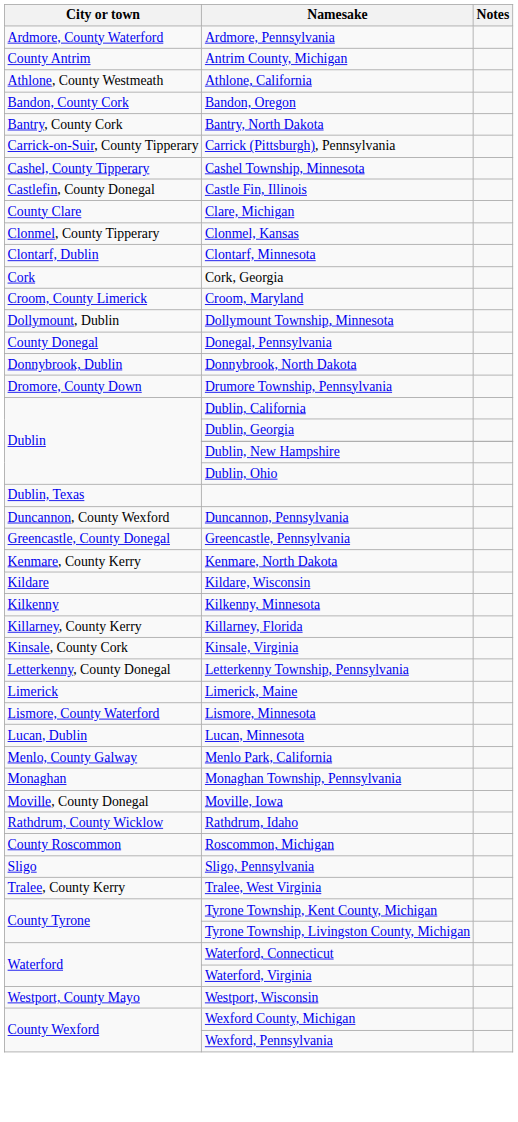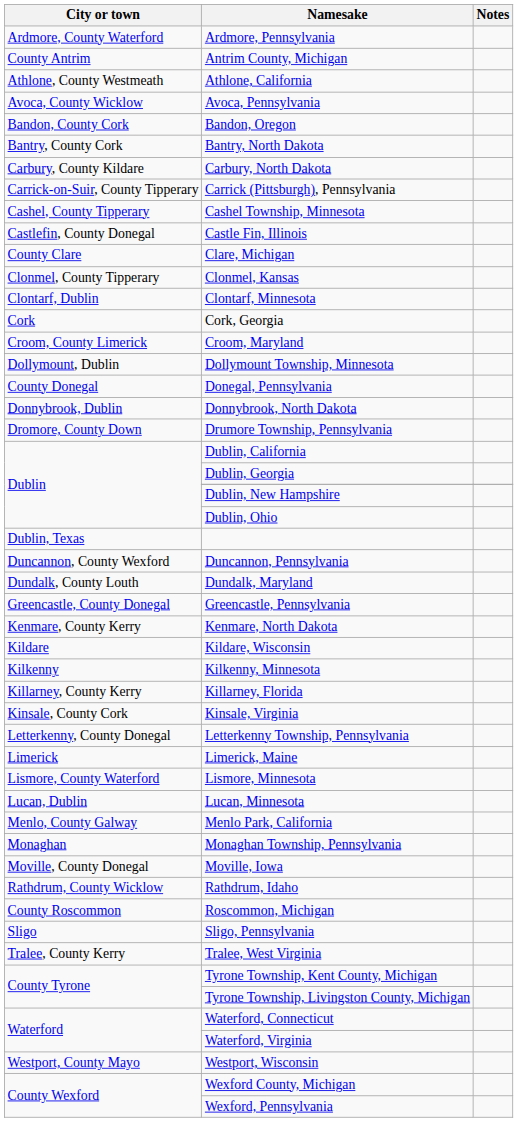 <table class="wikitable">
 <tr>
 <th>City or town</th>
 <th>Namesake</th>
 <th>Notes</th>
 </tr>
 <tr>
 <td><a href='#'>Ardmore, County Waterford</a></td>
 <td><a href='#'>Ardmore, Pennsylvania</a></td>
 <td> </td>
 </tr>
 <tr>
 <td><a href='#'>County Antrim</a></td>
 <td><a href='#'>Antrim County, Michigan</a></td>
 <td> </td>
 </tr>
 <tr>
 <td><a href='#'>Athlone</a>, County Westmeath</td>
 <td><a href='#'>Athlone, California</a></td>
 <td></td>
 </tr>
 <tr>
+<td><a href='#'>Avoca, County Wicklow</a></td>
+<td><a href='#'>Avoca, Pennsylvania</a></td>
+<td> </td>
+</tr>
+<tr>
 <td><a href='#'>Bandon, County Cork</a></td>
 <td><a href='#'>Bandon, Oregon</a></td>
 <td></td>
 </tr>
 <tr>
 <td><a href='#'>Bantry</a>, County Cork</td>
 <td><a href='#'>Bantry, North Dakota</a></td>
+<td></td>
+</tr>
+<tr>
+<td><a href='#'>Carbury</a>, County Kildare</td>
+<td><a href='#'>Carbury, North Dakota</a></td>
 <td></td>
 </tr>
 <tr>
 <td><a href='#'>Carrick-on-Suir</a>, County Tipperary</td>
 <td><a href='#'>Carrick (Pittsburgh)</a>, Pennsylvania</td>
 <td></td>
 </tr>
 <tr>
 <td><a href='#'>Cashel, County Tipperary</a></td>
 <td><a href='#'>Cashel Township, Minnesota</a></td>
 <td></td>
 </tr>
 <tr>
 <td><a href='#'>Castlefin</a>, County Donegal</td>
 <td><a href='#'>Castle Fin, Illinois</a></td>
 <td></td>
 </tr>
 <tr>
 <td><a href='#'>County Clare</a></td>
 <td><a href='#'>Clare, Michigan</a></td>
 <td> </td>
 </tr>
 <tr>
 <td><a href='#'>Clonmel</a>, County Tipperary</td>
 <td><a href='#'>Clonmel, Kansas</a></td>
 <td></td>
 </tr>
 <tr>
 <td><a href='#'>Clontarf, Dublin</a></td>
 <td><a href='#'>Clontarf, Minnesota</a></td>
 <td></td>
 </tr>
 <tr>
 <td><a href='#'>Cork</a></td>
 <td>Cork, Georgia</td>
 <td></td>
 </tr>
 <tr>
 <td><a href='#'>Croom, County Limerick</a></td>
 <td><a href='#'>Croom, Maryland</a></td>
 <td></td>
 </tr>
 <tr>
 <td><a href='#'>Dollymount</a>, Dublin</td>
 <td><a href='#'>Dollymount Township, Minnesota</a></td>
 <td></td>
 </tr>
 <tr>
 <td><a href='#'>County Donegal</a></td>
 <td><a href='#'>Donegal, Pennsylvania</a></td>
 <td></td>
 </tr>
 <tr>
 <td><a href='#'>Donnybrook, Dublin</a></td>
 <td><a href='#'>Donnybrook, North Dakota</a></td>
 <td></td>
 </tr>
 <tr>
 <td><a href='#'>Dromore, County Down</a></td>
 <td><a href='#'>Drumore Township, Pennsylvania</a></td>
 <td> </td>
 </tr>
 <tr>
 <td rowspan="5"><a href='#'>Dublin</a></td>
 <td><a href='#'>Dublin, California</a></td>
 <td></td>
 </tr>
 <tr>
 <td><a href='#'>Dublin, Georgia</a></td>
 <td></td>
 </tr>
 <tr>
 </tr>
 <tr>
 <td><a href='#'>Dublin, New Hampshire</a></td>
 <td> </td>
 </tr>
 <tr>
 <td><a href='#'>Dublin, Ohio</a></td>
 <td> </td>
 </tr>
 <tr>
 <td><a href='#'>Dublin, Texas</a></td>
 <td> </td>
 </tr>
 <tr>
 <td><a href='#'>Duncannon</a>, County Wexford</td>
 <td><a href='#'>Duncannon, Pennsylvania</a></td>
+<td></td>
+</tr>
+<tr>
+<td><a href='#'>Dundalk</a>, County Louth</td>
+<td><a href='#'>Dundalk, Maryland</a></td>
 <td></td>
 </tr>
 <tr>
 <td><a href='#'>Greencastle, County Donegal</a></td>
 <td><a href='#'>Greencastle, Pennsylvania</a></td>
 <td></td>
 </tr>
 <tr>
 <td><a href='#'>Kenmare</a>, County Kerry</td>
 <td><a href='#'>Kenmare, North Dakota</a></td>
 <td></td>
 </tr>
 <tr>
 <td><a href='#'>Kildare</a></td>
 <td><a href='#'>Kildare, Wisconsin</a></td>
 <td></td>
 </tr>
 <tr>
 <td><a href='#'>Kilkenny</a></td>
 <td><a href='#'>Kilkenny, Minnesota</a></td>
 <td></td>
 </tr>
 <tr>
 <td><a href='#'>Killarney</a>, County Kerry</td>
 <td><a href='#'>Killarney, Florida</a></td>
 <td></td>
 </tr>
 <tr>
 <td><a href='#'>Kinsale</a>, County Cork</td>
 <td><a href='#'>Kinsale, Virginia</a></td>
 <td></td>
 </tr>
 <tr>
 <td><a href='#'>Letterkenny</a>, County Donegal</td>
 <td><a href='#'>Letterkenny Township, Pennsylvania</a></td>
 <td></td>
 </tr>
 <tr>
 <td><a href='#'>Limerick</a></td>
 <td><a href='#'>Limerick, Maine</a></td>
 <td></td>
 </tr>
 <tr>
 <td><a href='#'>Lismore, County Waterford</a></td>
 <td><a href='#'>Lismore, Minnesota</a></td>
 <td></td>
 </tr>
 <tr>
 <td><a href='#'>Lucan, Dublin</a></td>
 <td><a href='#'>Lucan, Minnesota</a></td>
 <td></td>
 </tr>
 <tr>
 <td><a href='#'>Menlo, County Galway</a></td>
 <td><a href='#'>Menlo Park, California</a></td>
 <td></td>
 </tr>
 <tr>
 <td><a href='#'>Monaghan</a></td>
 <td><a href='#'>Monaghan Township, Pennsylvania</a></td>
 <td> </td>
 </tr>
 <tr>
 <td><a href='#'>Moville</a>, County Donegal</td>
 <td><a href='#'>Moville, Iowa</a></td>
 <td></td>
 </tr>
 <tr>
 <td><a href='#'>Rathdrum, County Wicklow</a></td>
 <td><a href='#'>Rathdrum, Idaho</a></td>
 <td> </td>
 </tr>
 <tr>
 <td><a href='#'>County Roscommon</a></td>
 <td><a href='#'>Roscommon, Michigan</a></td>
 <td></td>
 </tr>
 <tr>
 <td><a href='#'>Sligo</a></td>
 <td><a href='#'>Sligo, Pennsylvania</a></td>
 <td></td>
 </tr>
 <tr>
 <td><a href='#'>Tralee</a>, County Kerry</td>
 <td><a href='#'>Tralee, West Virginia</a></td>
 <td></td>
 </tr>
 <tr>
 <td rowspan="2"><a href='#'>County Tyrone</a></td>
 <td><a href='#'>Tyrone Township, Kent County, Michigan</a></td>
 <td> </td>
 </tr>
 <tr>
 <td><a href='#'>Tyrone Township, Livingston County, Michigan</a></td>
 </tr>
 <tr>
 <td rowspan="2"><a href='#'>Waterford</a></td>
 <td><a href='#'>Waterford, Connecticut</a></td>
 <td></td>
 </tr>
 <tr>
 <td><a href='#'>Waterford, Virginia</a></td>
 <td></td>
 </tr>
 <tr>
 <td><a href='#'>Westport, County Mayo</a></td>
 <td><a href='#'>Westport, Wisconsin</a></td>
 <td></td>
 </tr>
 <tr>
 <td rowspan="2"><a href='#'>County Wexford</a></td>
 <td><a href='#'>Wexford County, Michigan</a></td>
 <td> </td>
 </tr>
 <tr>
 <td><a href='#'>Wexford, Pennsylvania</a></td>
 <td></td>
 </tr>
 </table>
